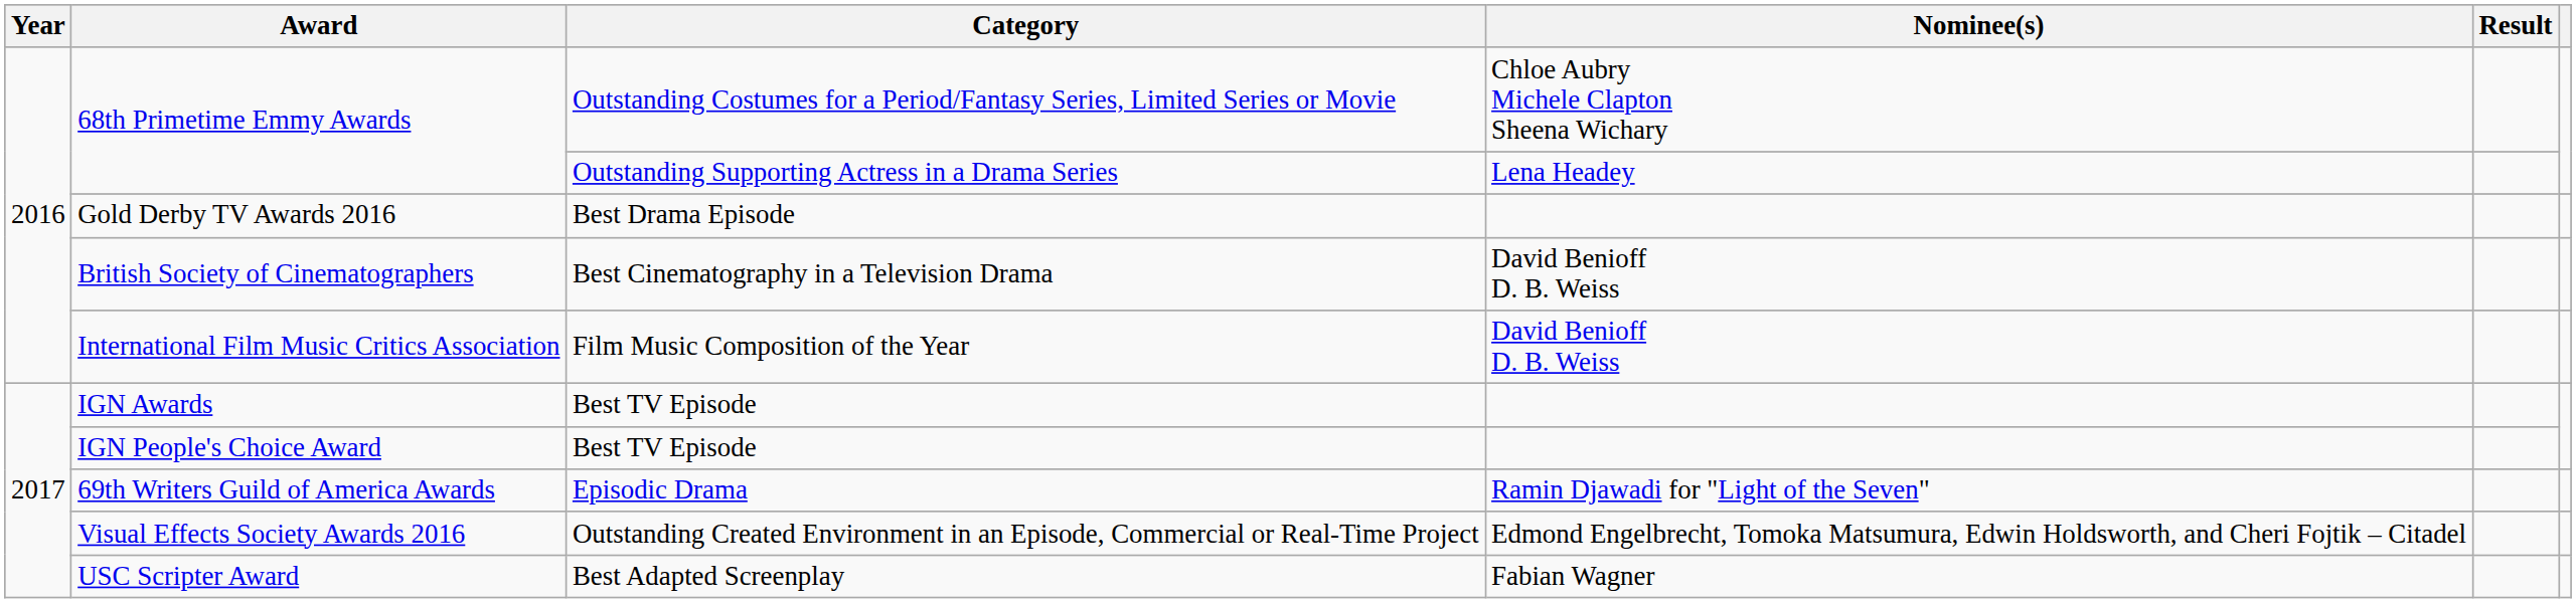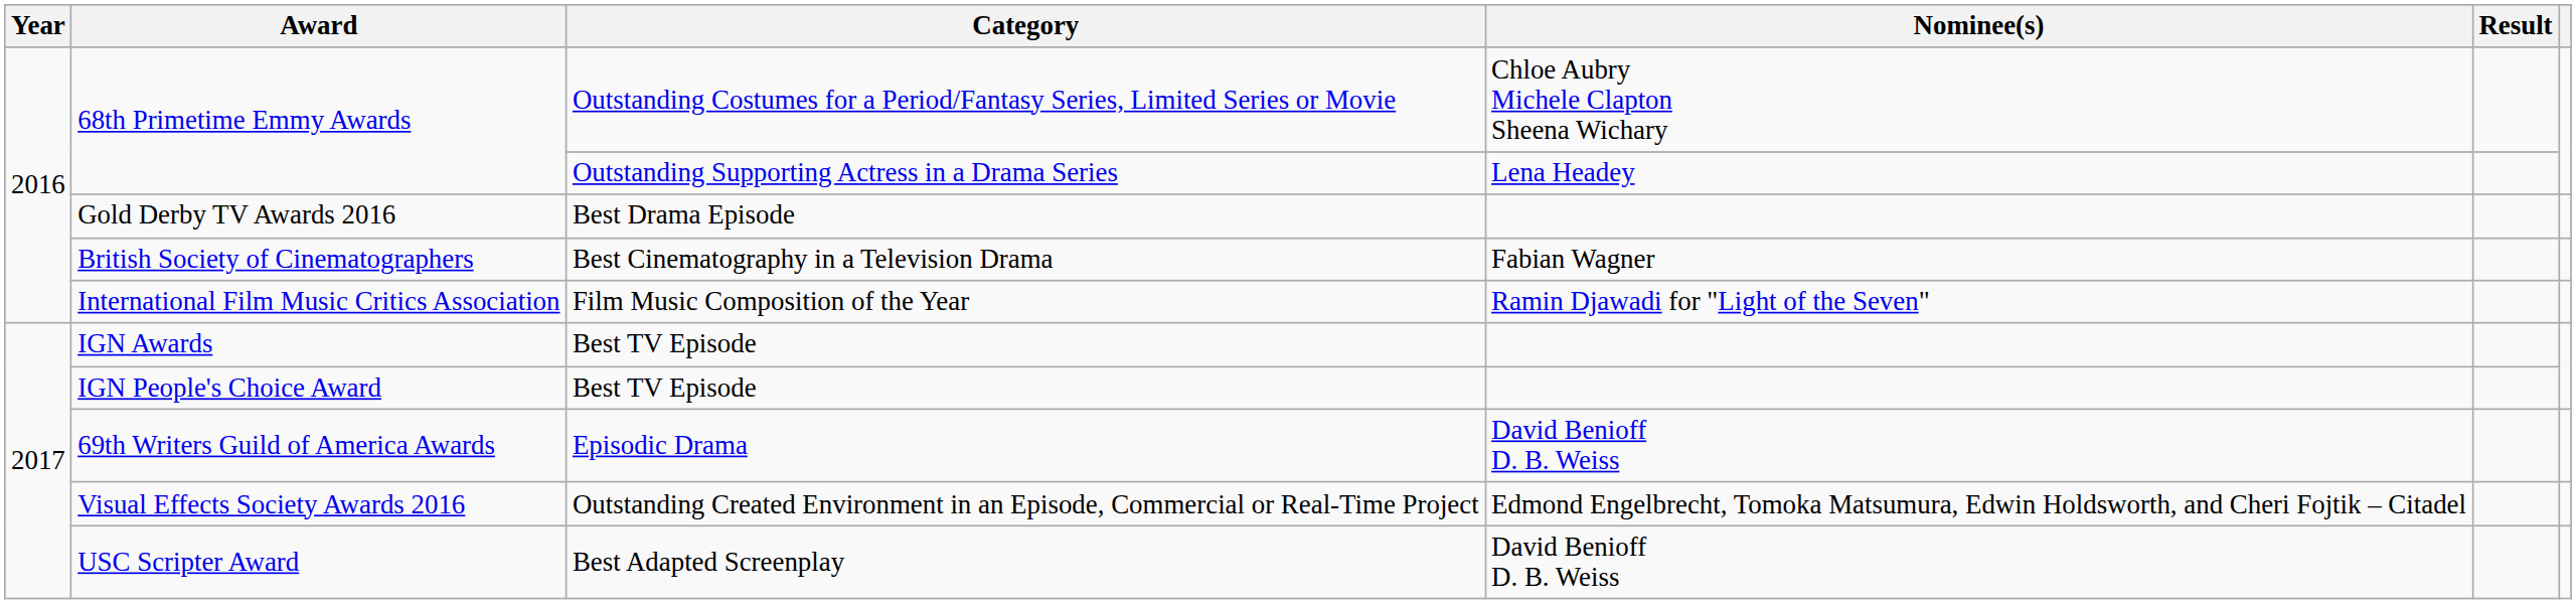 <table class="wikitable sortable plainrowheaders">
 <tr>
 <th>Year</th>
 <th>Award</th>
 <th>Category</th>
 <th>Nominee(s)</th>
 <th>Result</th>
 <th class="unsortable"></th>
 </tr>
 <tr>
 <td rowspan="5">2016</td>
 <td rowspan="2"><a href='#'>68th Primetime Emmy Awards</a></td>
 <td scope="row"><a href='#'>Outstanding Costumes for a Period/Fantasy Series, Limited Series or Movie</a></td>
 <td scope="row">Chloe Aubry <br> <a href='#'>Michele Clapton</a> <br> Sheena Wichary</td>
 <td></td>
 <td rowspan="2"><br> <br></td>
 </tr>
 <tr>
 <td scope="row"><a href='#'>Outstanding Supporting Actress in a Drama Series</a></td>
 <td scope="row"><a href='#'>Lena Headey</a></td>
 <td></td>
 </tr>
 <tr>
 <td scope="row">Gold Derby TV Awards 2016</td>
 <td scope="row">Best Drama Episode</td>
 <td scope="row"></td>
 <td></td>
 <td></td>
 </tr>
 <tr>
 <td scope="row"><a href='#'>British Society of Cinematographers</a></td>
 <td scope="row">Best Cinematography in a Television Drama</td>
-<td scope="row">David Benioff <br> D. B. Weiss</td>
+<td scope="row">Fabian Wagner</td>
 <td></td>
 <td></td>
 </tr>
 <tr>
 <td scope="row"><a href='#'>International Film Music Critics Association</a></td>
 <td scope="row">Film Music Composition of the Year</td>
-<td scope="row"><a href='#'>David Benioff</a> <br> <a href='#'>D. B. Weiss</a></td>
+<td scope="row"><a href='#'>Ramin Djawadi</a> for "<a href='#'>Light of the Seven</a>"</td>
 <td></td>
 <td></td>
 </tr>
 <tr>
 <td rowspan="5">2017</td>
 <td scope="row"><a href='#'>IGN Awards</a></td>
 <td scope="row">Best TV Episode</td>
 <td scope="row"></td>
 <td></td>
 <td rowspan="2"></td>
 </tr>
 <tr>
 <td scope="row"><a href='#'>IGN People's Choice Award</a></td>
 <td scope="row">Best TV Episode</td>
 <td scope="row"></td>
 <td></td>
 </tr>
 <tr>
 <td scope="row"><a href='#'>69th Writers Guild of America Awards</a></td>
 <td scope="row"><a href='#'>Episodic Drama</a></td>
-<td scope="row"><a href='#'>Ramin Djawadi</a> for "<a href='#'>Light of the Seven</a>"</td>
+<td scope="row"><a href='#'>David Benioff</a> <br> <a href='#'>D. B. Weiss</a></td>
 <td></td>
 <td></td>
 </tr>
 <tr>
 <td scope="row"><a href='#'>Visual Effects Society Awards 2016</a></td>
 <td scope="row">Outstanding Created Environment in an Episode, Commercial or Real-Time Project</td>
 <td scope="row">Edmond Engelbrecht, Tomoka Matsumura, Edwin Holdsworth, and Cheri Fojtik – Citadel</td>
 <td></td>
 <td></td>
 </tr>
 <tr>
 <td scope="row"><a href='#'>USC Scripter Award</a></td>
 <td scope="row">Best Adapted Screenplay</td>
-<td scope="row">Fabian Wagner</td>
+<td scope="row">David Benioff <br> D. B. Weiss</td>
 <td></td>
 <td></td>
 </tr>
 </table>
